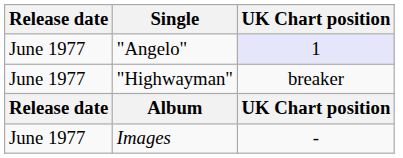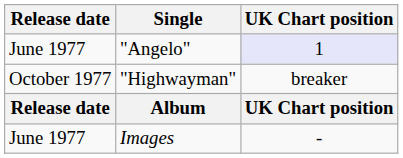 <table class="wikitable">
 <tr>
 <th>Release date</th>
 <th>Single</th>
 <th>UK Chart position</th>
 </tr>
 <tr>
 <td>June 1977</td>
 <td>"Angelo"</td>
 <td align="center" style="background: lavender;">1</td>
 </tr>
 <tr>
-<td>June 1977</td>
+<td>October 1977</td>
 <td>"Highwayman"</td>
 <td align="center">breaker</td>
 </tr>
 <tr>
 <th>Release date</th>
 <th>Album</th>
 <th>UK Chart position</th>
 </tr>
 <tr>
 <td>June 1977</td>
 <td><em>Images</em></td>
 <td align="center">-</td>
 </tr>
 </table>
